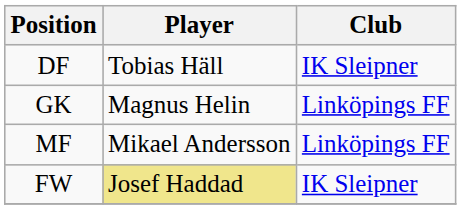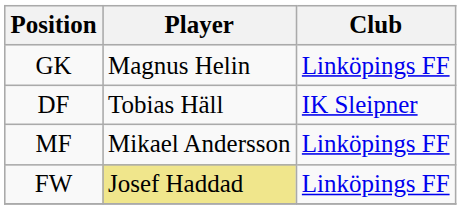 <table class="wikitable" style="text-align:center;float:left;margin-right:1em;">
 <tr>
 <th>Position</th>
 <th>Player</th>
 <th>Club</th>
 </tr>
 <tr>
+<td>GK</td>
+<td align="left"> Magnus Helin</td>
+<td align="left"><a href='#'>Linköpings FF</a></td>
+</tr>
+<tr>
 <td>DF</td>
 <td align="left"> Tobias Häll</td>
 <td align="left"><a href='#'>IK Sleipner</a></td>
-</tr>
-<tr>
-<td>GK</td>
-<td align="left"> Magnus Helin</td>
-<td align="left"><a href='#'>Linköpings FF</a></td>
 </tr>
 <tr>
 <td>MF</td>
 <td align="left"> Mikael Andersson</td>
 <td align="left"><a href='#'>Linköpings FF</a></td>
 </tr>
 <tr>
 <td>FW</td>
 <td align="left" style="background: khaki;"> Josef Haddad</td>
-<td align="left"><a href='#'>IK Sleipner</a></td>
+<td align="left"><a href='#'>Linköpings FF</a></td>
 </tr>
 <tr>
 </tr>
 </table>
